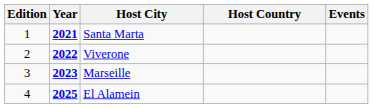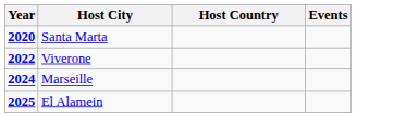 <table class="wikitable" style="font-size:100%">
 <tr>
-<th width=30>Edition</th>
 <th width=30>Year</th>
 <th width=150>Host City</th>
 <th width=150>Host Country</th>
 <th width=30>Events</th>
 </tr>
 <tr>
-<td align=center>1</td>
-<td><strong><a href='#'>2021</a></strong></td>
+<td><strong><a href='#'>2020</a></strong></td>
 <td><a href='#'>Santa Marta</a></td>
 <td></td>
 <td align=center></td>
 </tr>
 <tr>
-<td align=center>2</td>
 <td><strong><a href='#'>2022</a></strong></td>
 <td><a href='#'>Viverone</a></td>
 <td></td>
 <td align=center></td>
 </tr>
 <tr>
-<td align=center>3</td>
-<td><strong><a href='#'>2023</a></strong></td>
+<td><strong><a href='#'>2024</a></strong></td>
 <td><a href='#'>Marseille</a></td>
 <td></td>
 <td align=center></td>
 </tr>
 <tr>
-<td align=center>4</td>
 <td><strong><a href='#'>2025</a></strong></td>
 <td><a href='#'>El Alamein</a></td>
 <td></td>
 <td align=center></td>
 </tr>
 </table>
